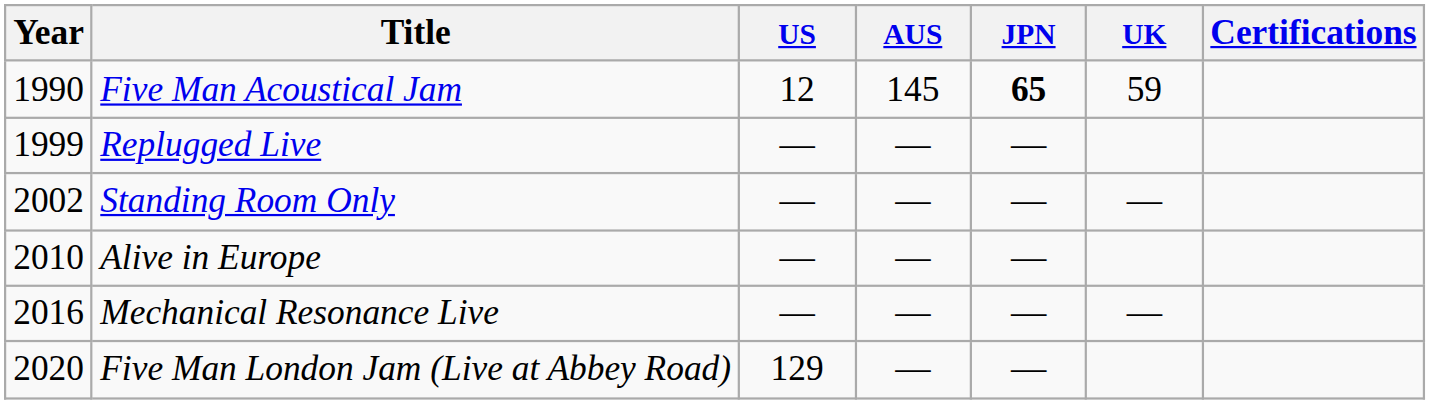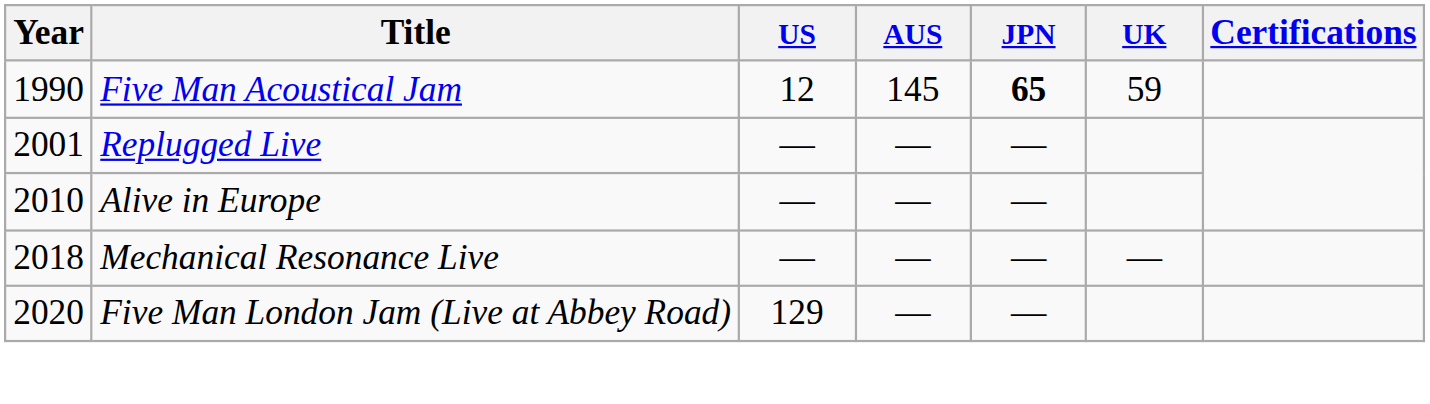 <table class="wikitable">
 <tr>
 <th>Year</th>
 <th>Title</th>
 <th width="45"><small><a href='#'>US</a></small><br></th>
 <th width="45"><small><a href='#'>AUS</a></small><br></th>
 <th width="45"><small><a href='#'>JPN</a></small><br></th>
 <th width="45"><small><a href='#'>UK</a></small><br></th>
 <th><a href='#'>Certifications</a></th>
 </tr>
 <tr>
 <td>1990</td>
 <td><em><a href='#'>Five Man Acoustical Jam</a></em></td>
 <td style="text-align:center;">12</td>
 <td style="text-align:center;">145</td>
 <td style="text-align:center;"><strong>65</strong></td>
 <td style="text-align:center;">59</td>
 <td align="left"></td>
 </tr>
 <tr>
-<td>1999</td>
+<td>2001</td>
 <td><em><a href='#'>Replugged Live</a></em></td>
-<td style="text-align:center;">—</td>
-<td style="text-align:center;">—</td>
-<td style="text-align:center;">—</td>
-<td></td>
-</tr>
-<tr>
-<td>2002</td>
-<td><em><a href='#'>Standing Room Only</a></em></td>
-<td style="text-align:center;">—</td>
 <td style="text-align:center;">—</td>
 <td style="text-align:center;">—</td>
 <td style="text-align:center;">—</td>
 <td></td>
 </tr>
 <tr>
 <td>2010</td>
 <td><em>Alive in Europe</em></td>
 <td style="text-align:center;">—</td>
 <td style="text-align:center;">—</td>
 <td style="text-align:center;">—</td>
 <td></td>
 </tr>
 <tr>
-<td>2016</td>
+<td>2018</td>
 <td><em>Mechanical Resonance Live</em></td>
 <td style="text-align:center;">—</td>
 <td style="text-align:center;">—</td>
 <td style="text-align:center;">—</td>
 <td style="text-align:center;">—</td>
 <td></td>
 </tr>
 <tr>
 <td>2020</td>
 <td><em>Five Man London Jam (Live at Abbey Road)</em></td>
 <td style="text-align:center;">129</td>
 <td style="text-align:center;">—</td>
 <td style="text-align:center;">—</td>
 <td></td>
 </tr>
 </table>
